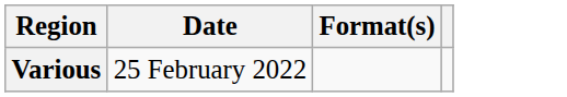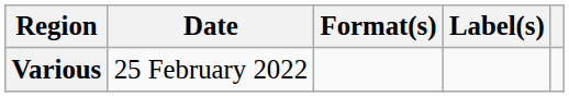 <table class="wikitable plainrowheaders">
 <tr>
 <th scope="col">Region</th>
 <th scope="col">Date</th>
 <th scope="col">Format(s)</th>
+<th scope="col">Label(s)</th>
 <th scope="col"></th>
 </tr>
 <tr>
 <th scope="row">Various</th>
 <td>25 February 2022</td>
 <td></td>
+<td></td>
 <td align="center"></td>
 </tr>
 </table>
